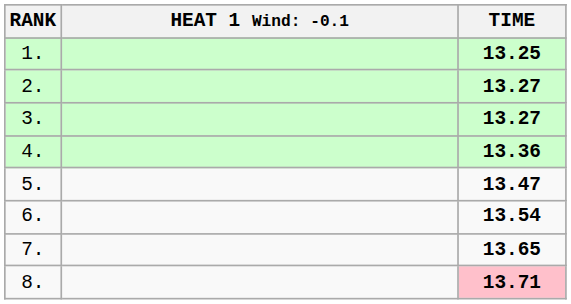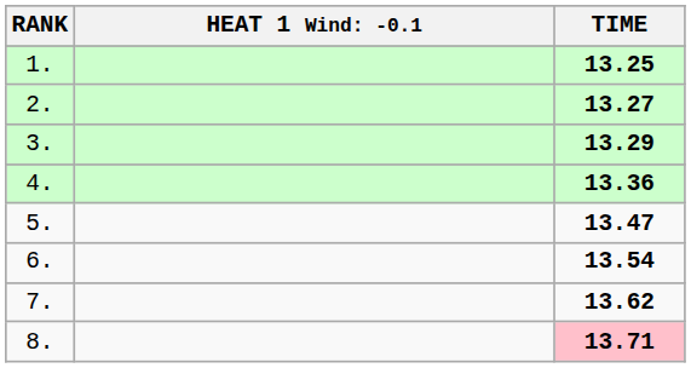 <table class="wikitable" style="border-collapse: collapse; font-size: 90%;">
 <tr>
 <th>RANK</th>
 <th style="width: 20em">HEAT 1 <small>Wind: -0.1</small></th>
 <th style="width: 5em">TIME</th>
 </tr>
 <tr style="background:#ccffcc;">
 <td align="center">1.</td>
 <td></td>
 <td align="center"><strong>13.25</strong></td>
 </tr>
 <tr style="background:#ccffcc;">
 <td align="center">2.</td>
 <td></td>
 <td align="center"><strong>13.27</strong></td>
 </tr>
 <tr style="background:#ccffcc;">
 <td align="center">3.</td>
 <td></td>
-<td align="center"><strong>13.27</strong></td>
+<td align="center"><strong>13.29</strong></td>
 </tr>
 <tr style="background:#ccffcc;">
 <td align="center">4.</td>
 <td></td>
 <td align="center"><strong>13.36</strong></td>
 </tr>
 <tr>
 <td align="center">5.</td>
 <td></td>
 <td align="center"><strong>13.47</strong></td>
 </tr>
 <tr>
 <td align="center">6.</td>
 <td></td>
 <td align="center"><strong>13.54</strong></td>
 </tr>
 <tr>
 <td align="center">7.</td>
 <td></td>
-<td align="center"><strong>13.65</strong></td>
+<td align="center"><strong>13.62</strong></td>
 </tr>
 <tr>
 <td align="center">8.</td>
 <td></td>
 <td align="center" style="background: pink;"><strong>13.71</strong></td>
 </tr>
 </table>
